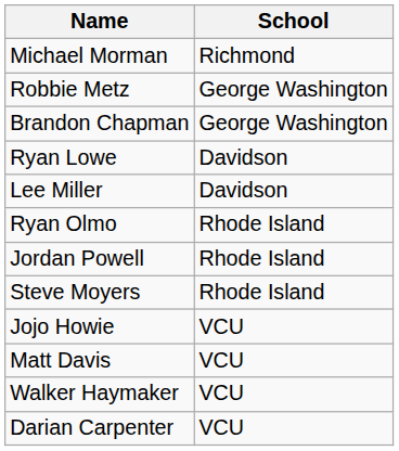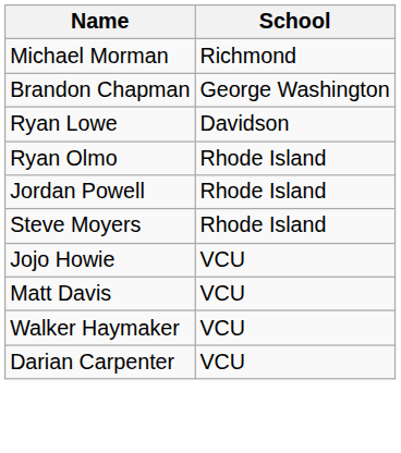 <table class=wikitable>
 <tr>
 <th>Name</th>
 <th>School</th>
 </tr>
 <tr>
 <td>Michael Morman</td>
 <td>Richmond</td>
 </tr>
 <tr>
-<td>Robbie Metz</td>
-<td>George Washington</td>
-</tr>
-<tr>
 <td>Brandon Chapman</td>
 <td>George Washington</td>
 </tr>
 <tr>
 <td>Ryan Lowe</td>
-<td>Davidson</td>
-</tr>
-<tr>
-<td>Lee Miller</td>
 <td>Davidson</td>
 </tr>
 <tr>
 <td>Ryan Olmo</td>
 <td>Rhode Island</td>
 </tr>
 <tr>
 <td>Jordan Powell</td>
 <td>Rhode Island</td>
 </tr>
 <tr>
 <td>Steve Moyers</td>
 <td>Rhode Island</td>
 </tr>
 <tr>
 <td>Jojo Howie</td>
 <td>VCU</td>
 </tr>
 <tr>
 <td>Matt Davis</td>
 <td>VCU</td>
 </tr>
 <tr>
 <td>Walker Haymaker</td>
 <td>VCU</td>
 </tr>
 <tr>
 <td>Darian Carpenter</td>
 <td>VCU</td>
 </tr>
 </table>
